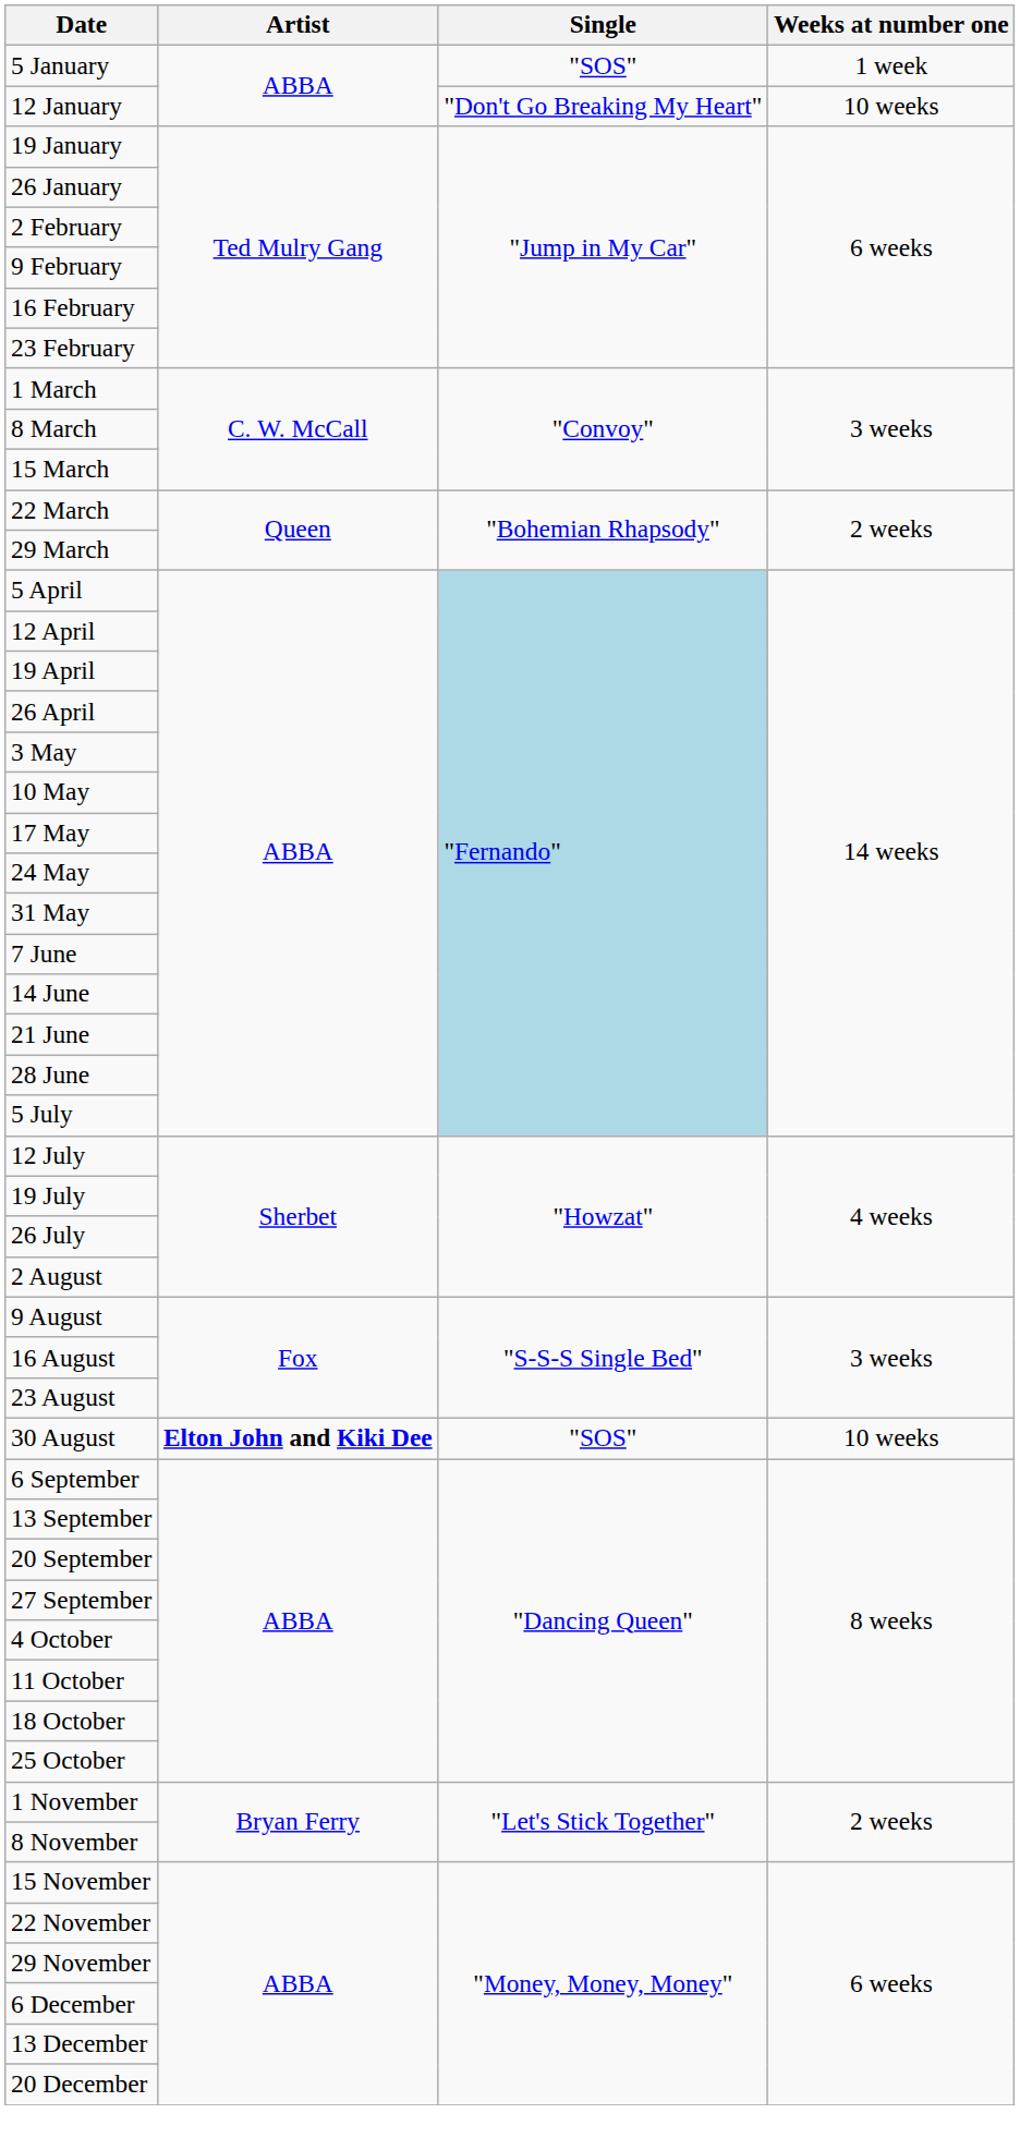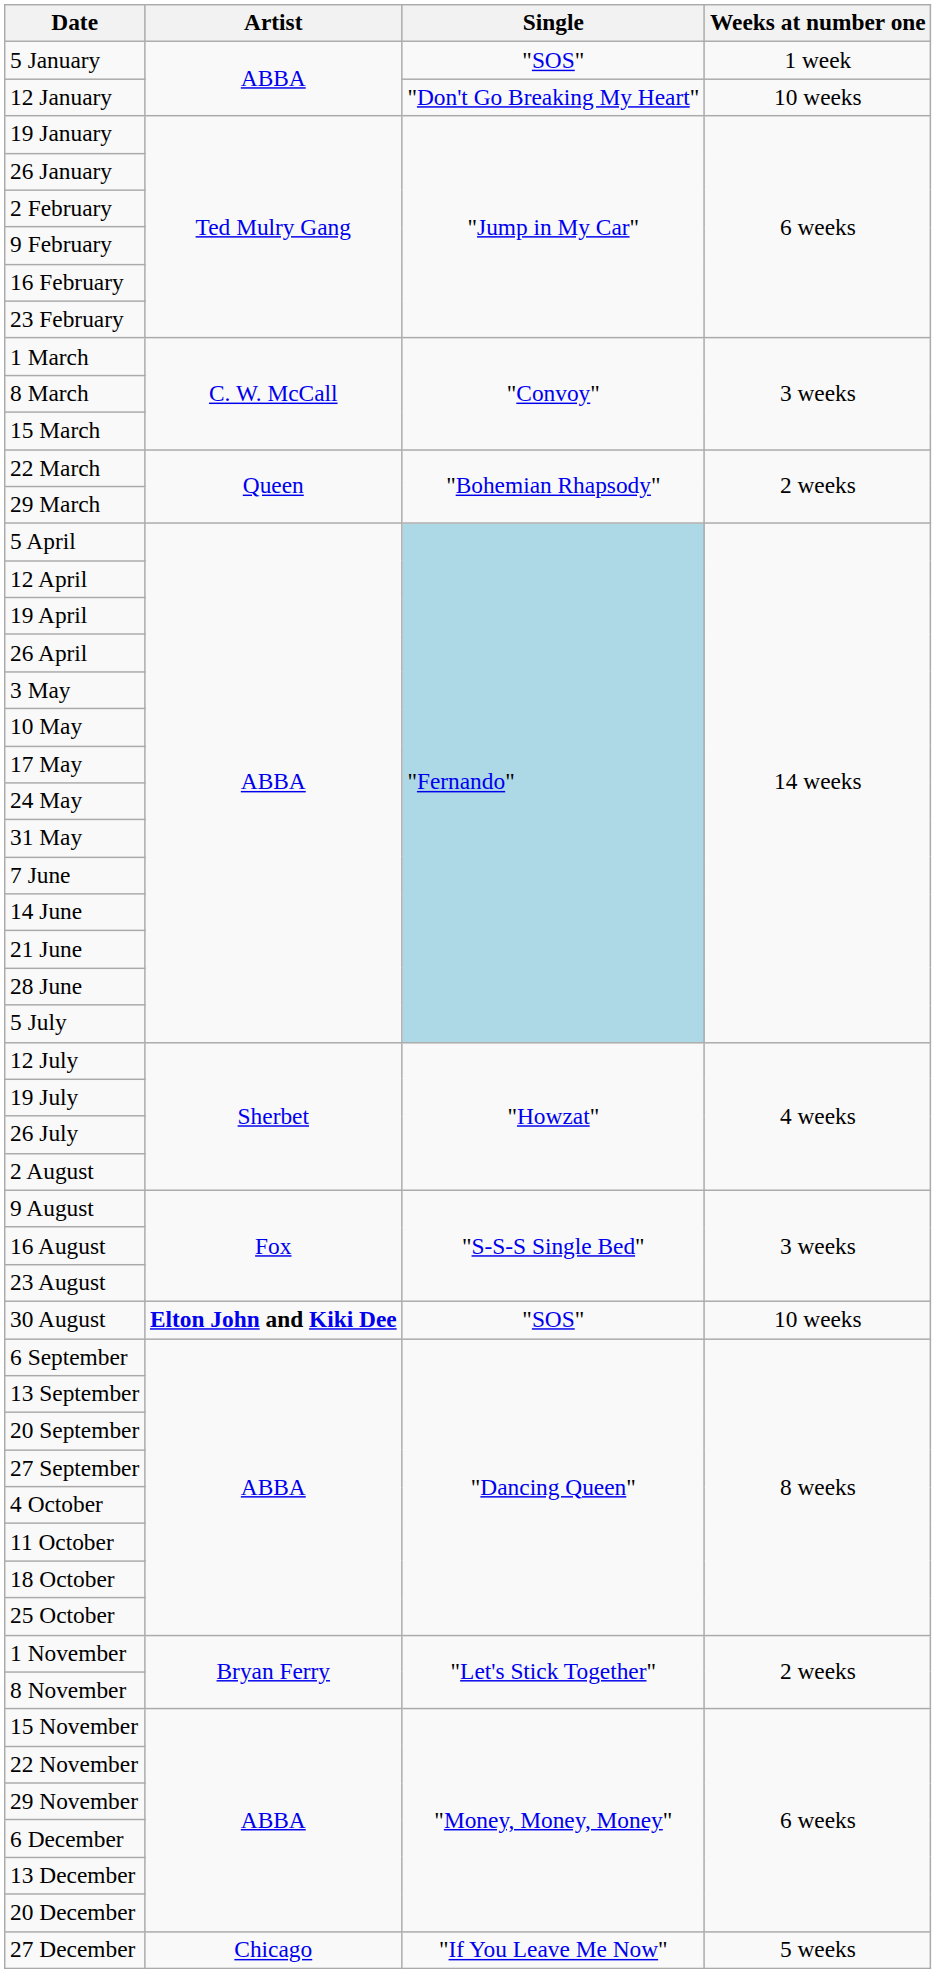 <table class="wikitable">
 <tr>
 <th>Date</th>
 <th>Artist</th>
 <th>Single</th>
 <th>Weeks at number one</th>
 </tr>
 <tr>
 <td>5 January</td>
 <td rowspan="2" align="center"><a href='#'>ABBA</a></td>
 <td align="center">"<a href='#'>SOS</a>"</td>
 <td align="center">1 week</td>
 </tr>
 <tr>
 <td>12 January</td>
 <td align="center">"<a href='#'>Don't Go Breaking My Heart</a>"</td>
 <td align="center">10 weeks</td>
 </tr>
 <tr>
 <td>19 January</td>
 <td rowspan="6" align="center"><a href='#'>Ted Mulry Gang</a></td>
 <td rowspan="6" align="center">"<a href='#'>Jump in My Car</a>"</td>
 <td rowspan="6" align="center">6 weeks</td>
 </tr>
 <tr>
 <td>26 January</td>
 </tr>
 <tr>
 <td>2 February</td>
 </tr>
 <tr>
 <td>9 February</td>
 </tr>
 <tr>
 <td>16 February</td>
 </tr>
 <tr>
 <td>23 February</td>
 </tr>
 <tr>
 <td>1 March</td>
 <td rowspan="3" align="center"><a href='#'>C. W. McCall</a></td>
 <td rowspan="3" align="center">"<a href='#'>Convoy</a>"</td>
 <td rowspan="3" align="center">3 weeks</td>
 </tr>
 <tr>
 <td>8 March</td>
 </tr>
 <tr>
 <td>15 March</td>
 </tr>
 <tr>
 <td>22 March</td>
 <td rowspan="2" align="center"><a href='#'>Queen</a></td>
 <td rowspan="2" align="center">"<a href='#'>Bohemian Rhapsody</a>"</td>
 <td rowspan="2" align="center">2 weeks</td>
 </tr>
 <tr>
 <td>29 March</td>
 </tr>
 <tr>
 <td>5 April</td>
 <td rowspan="14" align="center"><a href='#'>ABBA</a></td>
 <td bgcolor=lightblue align="left" rowspan="14" align="center">"<a href='#'>Fernando</a>"</td>
 <td rowspan="14" align="center">14 weeks</td>
 </tr>
 <tr>
 <td>12 April</td>
 </tr>
 <tr>
 <td>19 April</td>
 </tr>
 <tr>
 <td>26 April</td>
 </tr>
 <tr>
 <td>3 May</td>
 </tr>
 <tr>
 <td>10 May</td>
 </tr>
 <tr>
 <td>17 May</td>
 </tr>
 <tr>
 <td>24 May</td>
 </tr>
 <tr>
 <td>31 May</td>
 </tr>
 <tr>
 <td>7 June</td>
 </tr>
 <tr>
 <td>14 June</td>
 </tr>
 <tr>
 <td>21 June</td>
 </tr>
 <tr>
 <td>28 June</td>
 </tr>
 <tr>
 <td>5 July</td>
 </tr>
 <tr>
 <td>12 July</td>
 <td rowspan="4" align="center"><a href='#'>Sherbet</a></td>
 <td rowspan="4" align="center">"<a href='#'>Howzat</a>"</td>
 <td rowspan="4" align="center">4 weeks</td>
 </tr>
 <tr>
 <td>19 July</td>
 </tr>
 <tr>
 <td>26 July</td>
 </tr>
 <tr>
 <td>2 August</td>
 </tr>
 <tr>
 <td>9 August</td>
 <td rowspan="3" align="center"><a href='#'>Fox</a></td>
 <td rowspan="3" align="center">"<a href='#'>S-S-S Single Bed</a>"</td>
 <td rowspan="3" align="center">3 weeks</td>
 </tr>
 <tr>
 <td>16 August</td>
 </tr>
 <tr>
 <td>23 August</td>
 </tr>
 <tr>
 <td>30 August</td>
 <td align="center"><strong><a href='#'>Elton John</a> and <a href='#'>Kiki Dee</a></strong></td>
 <td align="center">"<a href='#'>SOS</a>"</td>
 <td align="center">10 weeks</td>
 </tr>
 <tr>
 <td>6 September</td>
 <td rowspan="8" align="center"><a href='#'>ABBA</a></td>
 <td rowspan="8" align="center">"<a href='#'>Dancing Queen</a>"</td>
 <td rowspan="8" align="center">8 weeks</td>
 </tr>
 <tr>
 <td>13 September</td>
 </tr>
 <tr>
 <td>20 September</td>
 </tr>
 <tr>
 <td>27 September</td>
 </tr>
 <tr>
 <td>4 October</td>
 </tr>
 <tr>
 <td>11 October</td>
 </tr>
 <tr>
 <td>18 October</td>
 </tr>
 <tr>
 <td>25 October</td>
 </tr>
 <tr>
 <td>1 November</td>
 <td rowspan="2" align="center"><a href='#'>Bryan Ferry</a></td>
 <td rowspan="2" align="center">"<a href='#'>Let's Stick Together</a>"</td>
 <td rowspan="2" align="center">2 weeks</td>
 </tr>
 <tr>
 <td>8 November</td>
 </tr>
 <tr>
 <td>15 November</td>
 <td rowspan="6" align="center"><a href='#'>ABBA</a></td>
 <td rowspan="6" align="center">"<a href='#'>Money, Money, Money</a>"</td>
 <td rowspan="6" align="center">6 weeks</td>
 </tr>
 <tr>
 <td>22 November</td>
 </tr>
 <tr>
 <td>29 November</td>
 </tr>
 <tr>
 <td>6 December</td>
 </tr>
 <tr>
 <td>13 December</td>
 </tr>
 <tr>
 <td>20 December</td>
 </tr>
+<tr>
+<td>27 December</td>
+<td align="center"><a href='#'>Chicago</a></td>
+<td align="center">"<a href='#'>If You Leave Me Now</a>"</td>
+<td align="center">5 weeks</td>
+</tr>
 </table>
